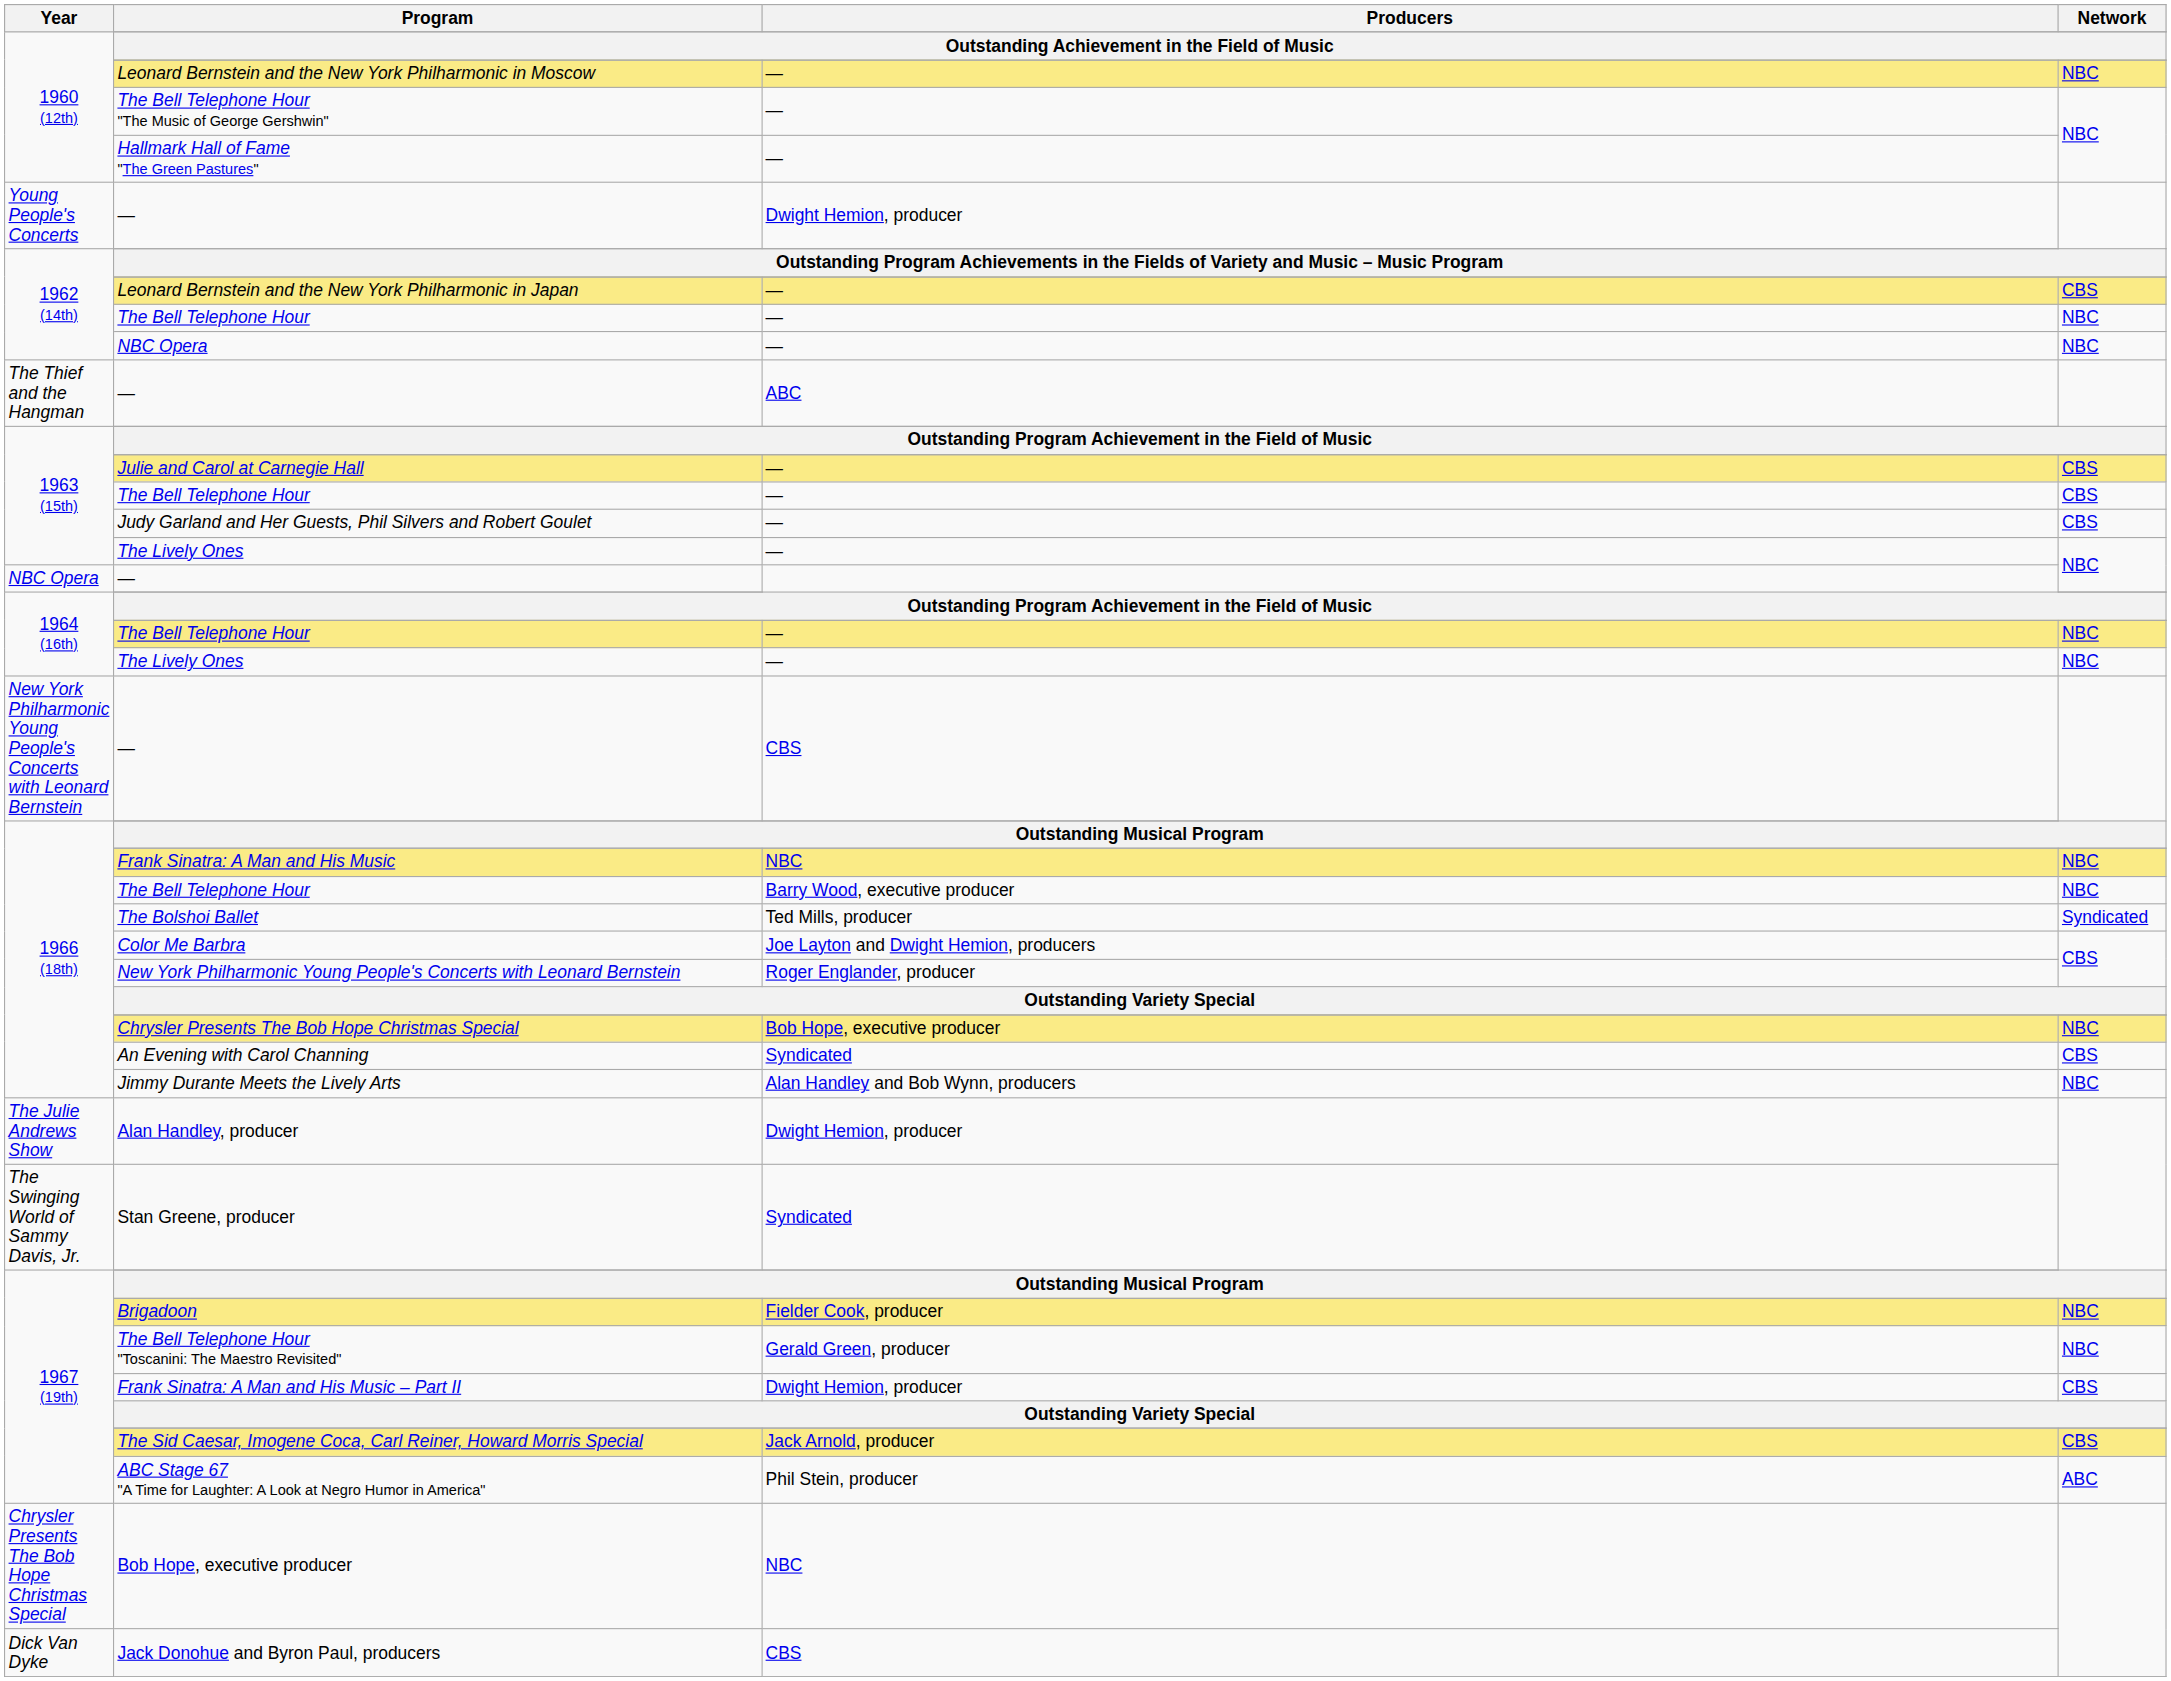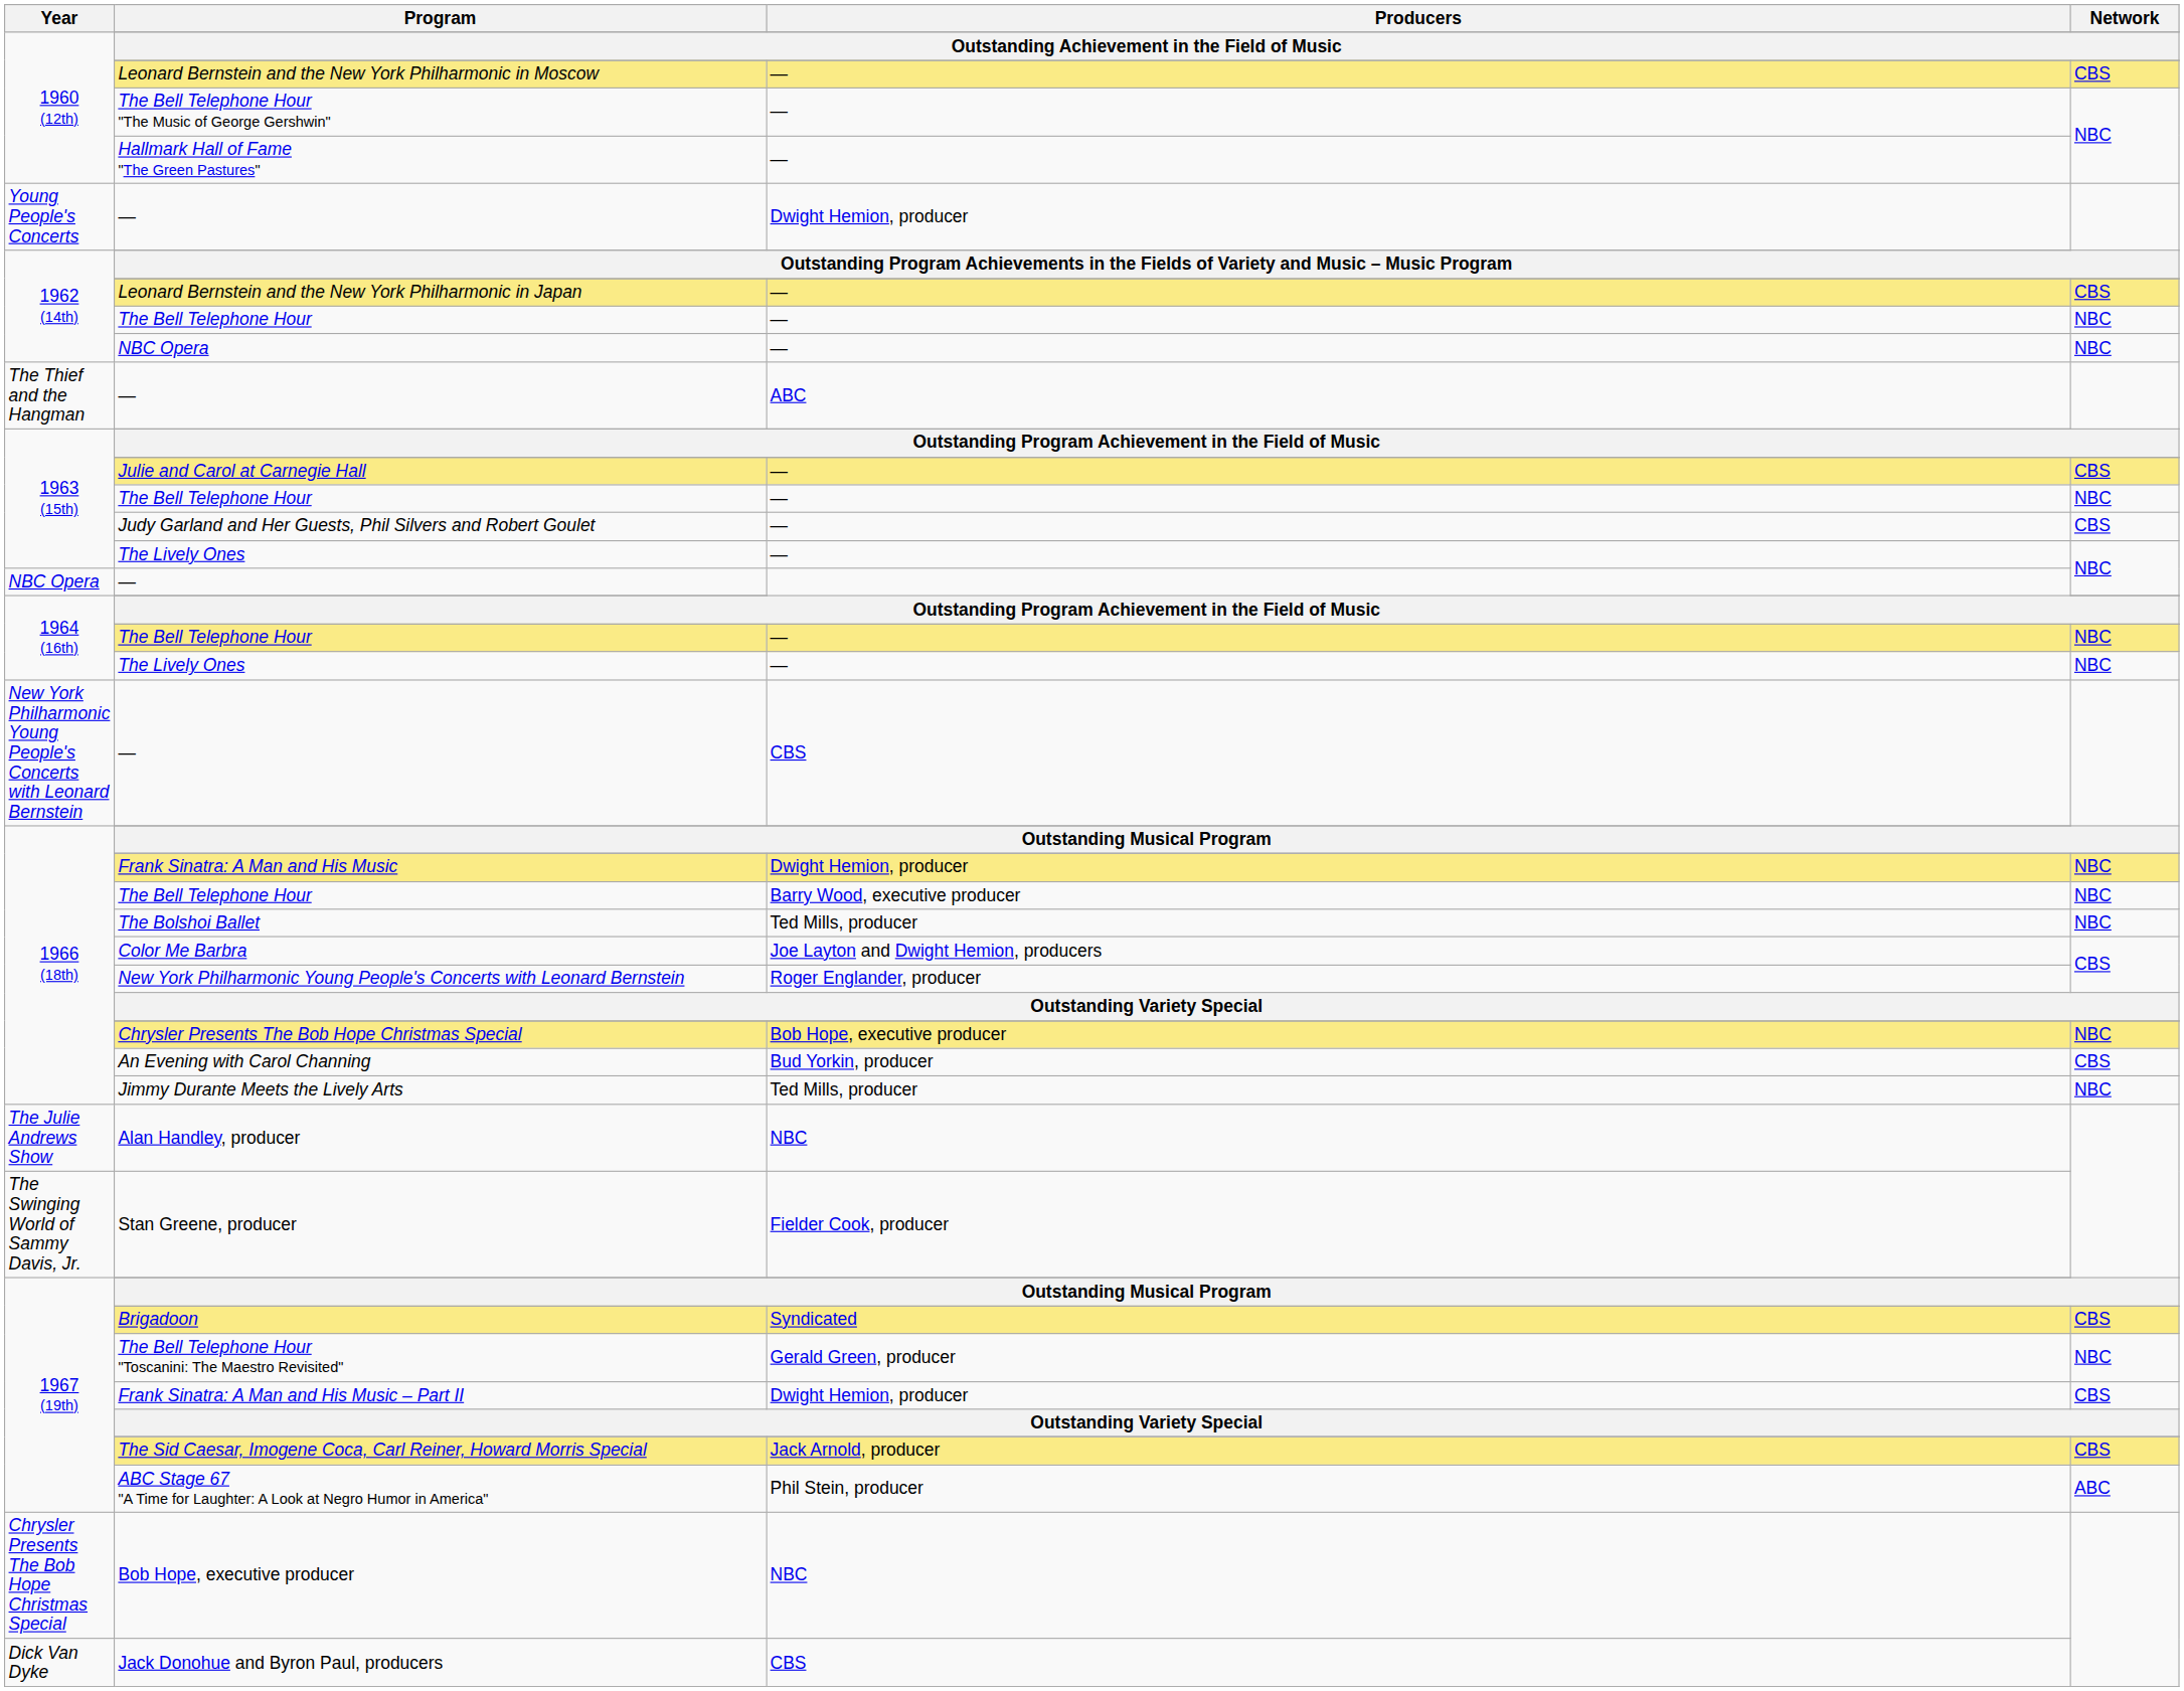 <table class="wikitable" style="width:100%">
 <tr bgcolor="#bebebe">
 <th width="5%">Year</th>
 <th width="30%">Program</th>
 <th width="60%">Producers</th>
 <th width="5%">Network</th>
 </tr>
 <tr>
 <td rowspan=6 style="text-align:center"><a href='#'>1960</a><br><small><a href='#'>(12th)</a></small></td>
 </tr>
 <tr>
 <th colspan="4">Outstanding Achievement in the Field of Music</th>
 </tr>
 <tr>
 </tr>
 <tr style="background:#FAEB86">
 <td><em>Leonard Bernstein and the New York Philharmonic in Moscow</em></td>
 <td>—</td>
-<td><a href='#'>NBC</a></td>
+<td><a href='#'>CBS</a></td>
 </tr>
 <tr>
 <td><em><a href='#'>The Bell Telephone Hour</a></em><br><small>"The Music of George Gershwin"</small></td>
 <td>—</td>
 <td rowspan=2><a href='#'>NBC</a></td>
 </tr>
 <tr>
 <td><em><a href='#'>Hallmark Hall of Fame</a></em><br><small>"<a href='#'>The Green Pastures</a>"</small></td>
 <td>—</td>
 </tr>
 <tr>
 <td><em><a href='#'>Young People's Concerts</a></em></td>
 <td>—</td>
 <td><a href='#'>Dwight Hemion</a>, producer</td>
 </tr>
 <tr>
 <td rowspan=6 style="text-align:center"><a href='#'>1962</a><br><small><a href='#'>(14th)</a></small></td>
 </tr>
 <tr>
 <th colspan="4">Outstanding Program Achievements in the Fields of Variety and Music – Music Program</th>
 </tr>
 <tr>
 </tr>
 <tr style="background:#FAEB86">
 <td><em>Leonard Bernstein and the New York Philharmonic in Japan</em></td>
 <td>—</td>
 <td><a href='#'>CBS</a></td>
 </tr>
 <tr>
 <td><em><a href='#'>The Bell Telephone Hour</a></em></td>
 <td>—</td>
 <td><a href='#'>NBC</a></td>
 </tr>
 <tr>
 <td><em><a href='#'>NBC Opera</a></em></td>
 <td>—</td>
 <td><a href='#'>NBC</a></td>
 </tr>
 <tr>
 <td><em>The Thief and the Hangman</em></td>
 <td>—</td>
 <td><a href='#'>ABC</a></td>
 </tr>
 <tr>
 <td rowspan=7 style="text-align:center"><a href='#'>1963</a><br><small><a href='#'>(15th)</a></small></td>
 </tr>
 <tr>
 <th colspan="4">Outstanding Program Achievement in the Field of Music</th>
 </tr>
 <tr>
 </tr>
 <tr style="background:#FAEB86">
 <td><em><a href='#'>Julie and Carol at Carnegie Hall</a></em></td>
 <td>—</td>
 <td><a href='#'>CBS</a></td>
 </tr>
 <tr>
 <td><em><a href='#'>The Bell Telephone Hour</a></em></td>
 <td>—</td>
-<td><a href='#'>CBS</a></td>
+<td><a href='#'>NBC</a></td>
 </tr>
 <tr>
 <td><em>Judy Garland and Her Guests, Phil Silvers and Robert Goulet</em></td>
 <td>—</td>
 <td><a href='#'>CBS</a></td>
 </tr>
 <tr>
 <td><em><a href='#'>The Lively Ones</a></em></td>
 <td>—</td>
 <td rowspan=2><a href='#'>NBC</a></td>
 </tr>
 <tr>
 <td><em><a href='#'>NBC Opera</a></em></td>
 <td>—</td>
 </tr>
 <tr>
 <td rowspan=5 style="text-align:center"><a href='#'>1964</a><br><small><a href='#'>(16th)</a></small></td>
 </tr>
 <tr>
 <th colspan="4">Outstanding Program Achievement in the Field of Music</th>
 </tr>
 <tr>
 </tr>
 <tr style="background:#FAEB86">
 <td><em><a href='#'>The Bell Telephone Hour</a></em></td>
 <td>—</td>
 <td><a href='#'>NBC</a></td>
 </tr>
 <tr>
 <td><em><a href='#'>The Lively Ones</a></em></td>
 <td>—</td>
 <td><a href='#'>NBC</a></td>
 </tr>
 <tr>
 <td><em><a href='#'>New York Philharmonic Young People's Concerts with Leonard Bernstein</a></em></td>
 <td>—</td>
 <td><a href='#'>CBS</a></td>
 </tr>
 <tr>
 <td rowspan=13 style="text-align:center"><a href='#'>1966</a><br><small><a href='#'>(18th)</a></small></td>
 </tr>
 <tr>
 <th colspan="4">Outstanding Musical Program</th>
 </tr>
 <tr>
 </tr>
 <tr style="background:#FAEB86">
 <td><em><a href='#'>Frank Sinatra: A Man and His Music</a></em></td>
-<td><a href='#'>NBC</a></td>
+<td><a href='#'>Dwight Hemion</a>, producer</td>
 <td><a href='#'>NBC</a></td>
 </tr>
 <tr>
 <td><em><a href='#'>The Bell Telephone Hour</a></em></td>
 <td><a href='#'>Barry Wood</a>, executive producer</td>
 <td><a href='#'>NBC</a></td>
 </tr>
 <tr>
 <td><em><a href='#'>The Bolshoi Ballet</a></em></td>
 <td>Ted Mills, producer</td>
-<td><a href='#'>Syndicated</a></td>
+<td><a href='#'>NBC</a></td>
 </tr>
 <tr>
 <td><em><a href='#'>Color Me Barbra</a></em></td>
 <td><a href='#'>Joe Layton</a> and <a href='#'>Dwight Hemion</a>, producers</td>
 <td rowspan=2><a href='#'>CBS</a></td>
 </tr>
 <tr>
 <td><em><a href='#'>New York Philharmonic Young People's Concerts with Leonard Bernstein</a></em></td>
 <td><a href='#'>Roger Englander</a>, producer</td>
 </tr>
 <tr>
 <th colspan="4">Outstanding Variety Special</th>
 </tr>
 <tr>
 </tr>
 <tr style="background:#FAEB86">
 <td><em><a href='#'>Chrysler Presents The Bob Hope Christmas Special</a></em></td>
 <td><a href='#'>Bob Hope</a>, executive producer</td>
 <td><a href='#'>NBC</a></td>
 </tr>
 <tr>
 <td><em>An Evening with Carol Channing</em></td>
-<td><a href='#'>Syndicated</a></td>
+<td><a href='#'>Bud Yorkin</a>, producer</td>
 <td><a href='#'>CBS</a></td>
 </tr>
 <tr>
 <td><em>Jimmy Durante Meets the Lively Arts</em></td>
-<td><a href='#'>Alan Handley</a> and Bob Wynn, producers</td>
+<td>Ted Mills, producer</td>
 <td><a href='#'>NBC</a></td>
 </tr>
 <tr>
 <td><em><a href='#'>The Julie Andrews Show</a></em></td>
 <td><a href='#'>Alan Handley</a>, producer</td>
-<td><a href='#'>Dwight Hemion</a>, producer</td>
+<td><a href='#'>NBC</a></td>
 </tr>
 <tr>
 <td><em>The Swinging World of Sammy Davis, Jr.</em></td>
 <td>Stan Greene, producer</td>
-<td><a href='#'>Syndicated</a></td>
+<td><a href='#'>Fielder Cook</a>, producer</td>
 </tr>
 <tr>
 <td rowspan=10 style="text-align:center"><a href='#'>1967</a><br><small><a href='#'>(19th)</a></small></td>
 </tr>
 <tr>
 <th colspan="4">Outstanding Musical Program</th>
 </tr>
 <tr>
 </tr>
 <tr style="background:#FAEB86">
 <td><em><a href='#'>Brigadoon</a></em></td>
-<td><a href='#'>Fielder Cook</a>, producer</td>
-<td><a href='#'>NBC</a></td>
+<td><a href='#'>Syndicated</a></td>
+<td><a href='#'>CBS</a></td>
 </tr>
 <tr>
 <td><em><a href='#'>The Bell Telephone Hour</a></em><small><br>"Toscanini: The Maestro Revisited"</small></td>
 <td><a href='#'>Gerald Green</a>, producer</td>
 <td><a href='#'>NBC</a></td>
 </tr>
 <tr>
 <td><em><a href='#'>Frank Sinatra: A Man and His Music – Part II</a></em></td>
 <td><a href='#'>Dwight Hemion</a>, producer</td>
 <td><a href='#'>CBS</a></td>
 </tr>
 <tr>
 <th colspan="4">Outstanding Variety Special</th>
 </tr>
 <tr>
 </tr>
 <tr style="background:#FAEB86">
 <td><em><a href='#'>The Sid Caesar, Imogene Coca, Carl Reiner, Howard Morris Special</a></em></td>
 <td><a href='#'>Jack Arnold</a>, producer</td>
 <td><a href='#'>CBS</a></td>
 </tr>
 <tr>
 <td><em><a href='#'>ABC Stage 67</a></em><small><br>"A Time for Laughter: A Look at Negro Humor in America"</small></td>
 <td>Phil Stein, producer</td>
 <td><a href='#'>ABC</a></td>
 </tr>
 <tr>
 <td><em><a href='#'>Chrysler Presents The Bob Hope Christmas Special</a></em></td>
 <td><a href='#'>Bob Hope</a>, executive producer</td>
 <td><a href='#'>NBC</a></td>
 </tr>
 <tr>
 <td><em>Dick Van Dyke</em></td>
 <td><a href='#'>Jack Donohue</a> and Byron Paul, producers</td>
 <td><a href='#'>CBS</a></td>
 </tr>
 </table>
